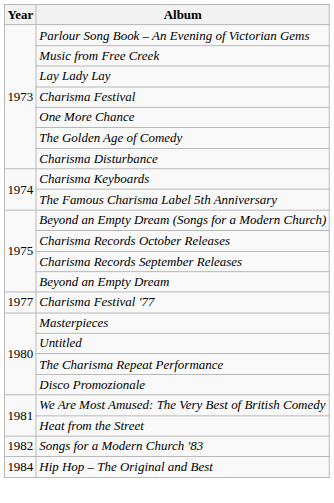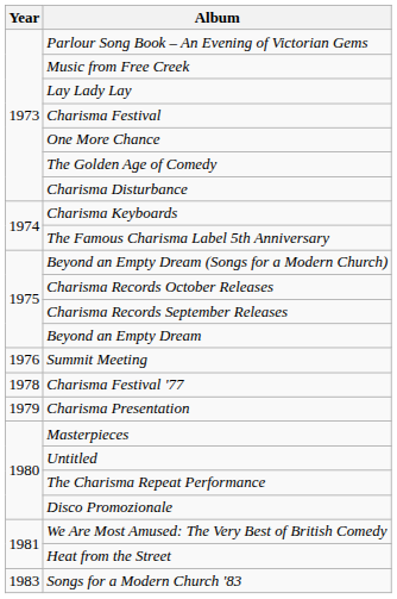 <table class="wikitable">
 <tr>
 <th>Year</th>
 <th>Album</th>
 </tr>
 <tr>
 <td rowspan="7">1973</td>
 <td><em>Parlour Song Book – An Evening of Victorian Gems</em></td>
 </tr>
 <tr>
 <td><em>Music from Free Creek</em></td>
 </tr>
 <tr>
 <td><em>Lay Lady Lay</em></td>
 </tr>
 <tr>
 <td><em>Charisma Festival</em></td>
 </tr>
 <tr>
 <td><em>One More Chance</em></td>
 </tr>
 <tr>
 <td><em>The Golden Age of Comedy</em></td>
 </tr>
 <tr>
 <td><em>Charisma Disturbance</em></td>
 </tr>
 <tr>
 <td rowspan="2">1974</td>
 <td><em>Charisma Keyboards</em></td>
 </tr>
 <tr>
 <td><em>The Famous Charisma Label 5th Anniversary</em></td>
 </tr>
 <tr>
 <td rowspan="4">1975</td>
 <td><em>Beyond an Empty Dream (Songs for a Modern Church)</em></td>
 </tr>
 <tr>
 <td><em>Charisma Records October Releases</em></td>
 </tr>
 <tr>
 <td><em>Charisma Records September Releases</em></td>
 </tr>
 <tr>
 <td><em>Beyond an Empty Dream</em></td>
 </tr>
 <tr>
-<td>1977</td>
+<td>1976</td>
+<td><em>Summit Meeting</em></td>
+</tr>
+<tr>
+<td>1978</td>
 <td><em>Charisma Festival '77</em></td>
+</tr>
+<tr>
+<td>1979</td>
+<td><em>Charisma Presentation</em></td>
 </tr>
 <tr>
 <td rowspan="4">1980</td>
 <td><em>Masterpieces</em></td>
 </tr>
 <tr>
 <td><em>Untitled</em></td>
 </tr>
 <tr>
 <td><em>The Charisma Repeat Performance</em></td>
 </tr>
 <tr>
 <td><em>Disco Promozionale</em></td>
 </tr>
 <tr>
 <td rowspan="2">1981</td>
 <td><em>We Are Most Amused: The Very Best of British Comedy</em></td>
 </tr>
 <tr>
 <td><em>Heat from the Street</em></td>
 </tr>
 <tr>
-<td>1982</td>
+<td>1983</td>
 <td><em>Songs for a Modern Church '83</em></td>
 </tr>
-<tr>
-<td>1984</td>
-<td><em>Hip Hop – The Original and Best</em></td>
-</tr>
 </table>
